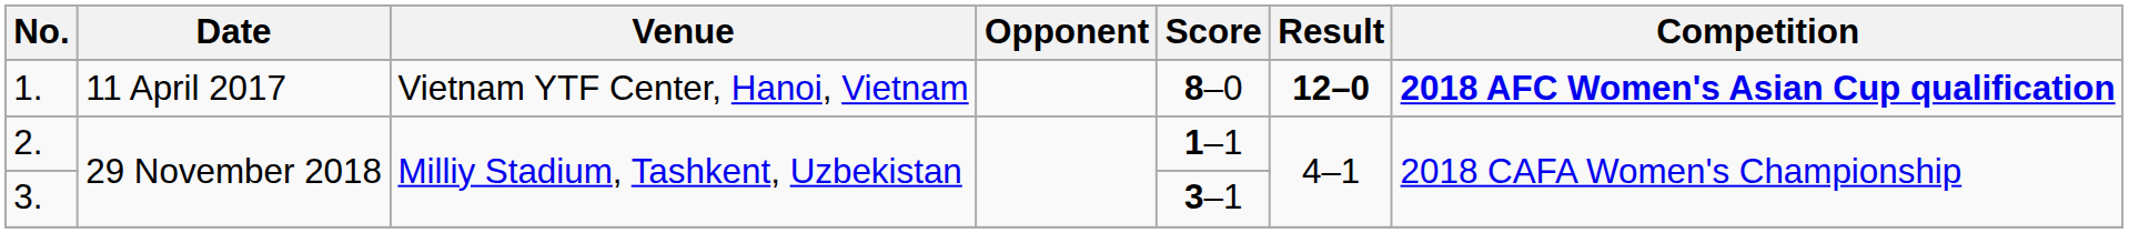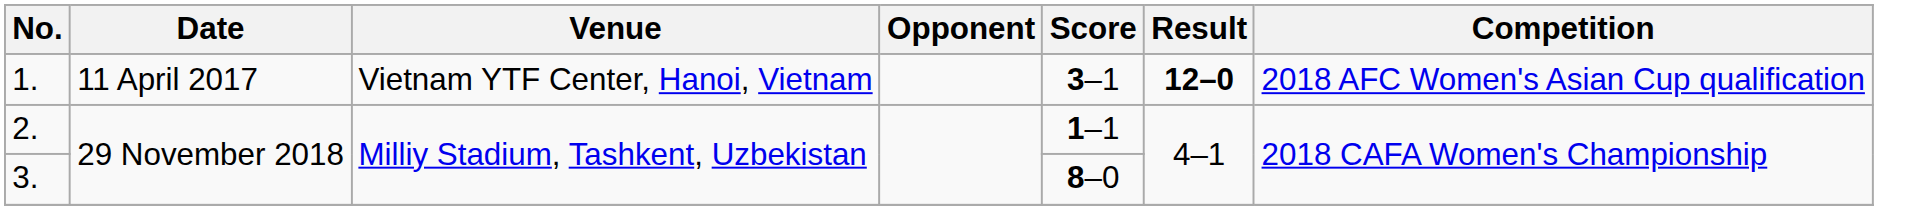 <table class="wikitable">
 <tr>
 <th>No.</th>
 <th>Date</th>
 <th>Venue</th>
 <th>Opponent</th>
 <th>Score</th>
 <th>Result</th>
 <th>Competition</th>
 </tr>
 <tr>
 <td>1.</td>
 <td>11 April 2017</td>
 <td>Vietnam YTF Center, <a href='#'>Hanoi</a>, <a href='#'>Vietnam</a></td>
 <td></td>
-<td align=center><strong>8</strong>–0</td>
+<td align=center><strong>3</strong>–1</td>
 <td align=center><strong>12–0</strong></td>
-<td><strong><a href='#'>2018 AFC Women's Asian Cup qualification</a></strong></td>
+<td><a href='#'>2018 AFC Women's Asian Cup qualification</a></td>
 </tr>
 <tr>
 <td>2.</td>
 <td rowspan=2>29 November 2018</td>
 <td rowspan=2><a href='#'>Milliy Stadium</a>, <a href='#'>Tashkent</a>, <a href='#'>Uzbekistan</a></td>
 <td rowspan=2></td>
 <td align=center><strong>1</strong>–1</td>
 <td rowspan=2 align=center>4–1</td>
 <td rowspan=2><a href='#'>2018 CAFA Women's Championship</a></td>
 </tr>
 <tr>
 <td>3.</td>
-<td align=center><strong>3</strong>–1</td>
+<td align=center><strong>8</strong>–0</td>
 </tr>
 <tr>
 </tr>
 </table>
